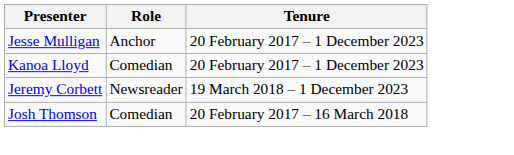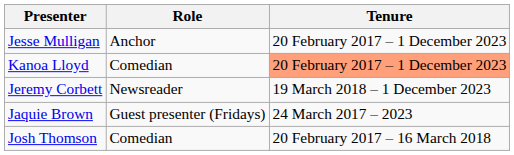 <table class="wikitable">
 <tr>
 <th>Presenter</th>
 <th>Role</th>
 <th>Tenure</th>
 </tr>
 <tr>
 <td><a href='#'>Jesse Mulligan</a></td>
 <td>Anchor</td>
 <td>20 February 2017 – 1 December 2023</td>
 </tr>
 <tr>
 <td><a href='#'>Kanoa Lloyd</a></td>
 <td>Comedian</td>
-<td>20 February 2017 – 1 December 2023</td>
+<td style="background: lightsalmon;">20 February 2017 – 1 December 2023</td>
 </tr>
 <tr>
 <td><a href='#'>Jeremy Corbett</a></td>
 <td>Newsreader</td>
 <td>19 March 2018 – 1 December 2023</td>
 </tr>
 <tr>
+<td><a href='#'>Jaquie Brown</a></td>
+<td>Guest presenter (Fridays)</td>
+<td>24 March 2017 – 2023</td>
+</tr>
+<tr>
 <td><a href='#'>Josh Thomson</a></td>
 <td>Comedian</td>
 <td>20 February 2017 – 16 March 2018</td>
 </tr>
 </table>
